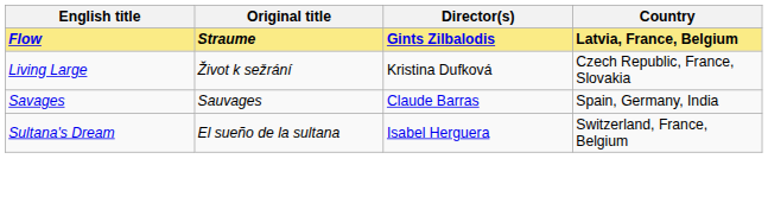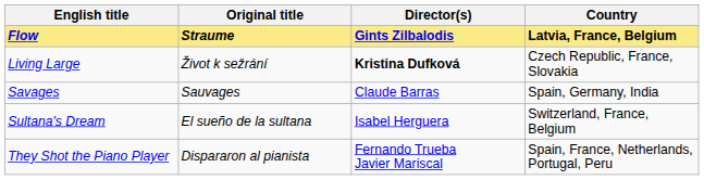 <table class="sortable wikitable" width="95%" cellpadding="5">
 <tr>
 <th width="20%">English title</th>
 <th width="20%">Original title</th>
 <th width="20%">Director(s)</th>
 <th width="20%">Country</th>
 </tr>
 <tr>
 <td style="background:#FAEB86"><strong><em><a href='#'>Flow</a></em></strong></td>
 <td style="background:#FAEB86"><strong><em>Straume</em></strong></td>
 <td style="background:#FAEB86"> <strong><a href='#'>Gints Zilbalodis</a></strong></td>
 <td style="background:#FAEB86"><strong>Latvia, France, Belgium</strong></td>
 </tr>
 <tr>
 <td><em><a href='#'>Living Large</a></em></td>
 <td><em>Život k sežrání</em></td>
-<td> Kristina Dufková</td>
+<td><strong> Kristina Dufková</strong></td>
 <td>Czech Republic, France, Slovakia</td>
 </tr>
 <tr>
 <td><em><a href='#'>Savages</a></em></td>
 <td><em>Sauvages</em></td>
 <td> <a href='#'>Claude Barras</a></td>
 <td>Spain, Germany, India</td>
 </tr>
 <tr>
 <td><em><a href='#'>Sultana's Dream</a></em></td>
 <td><em>El sueño de la sultana</em></td>
 <td> <a href='#'>Isabel Herguera</a></td>
 <td>Switzerland, France, Belgium</td>
 </tr>
+<tr>
+<td><em><a href='#'>They Shot the Piano Player</a></em></td>
+<td><em>Dispararon al pianista</em></td>
+<td> <a href='#'>Fernando Trueba</a><br> <a href='#'>Javier Mariscal</a></td>
+<td>Spain, France, Netherlands, Portugal, Peru</td>
+</tr>
 </table>
